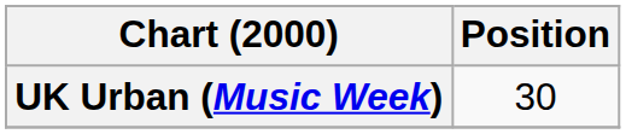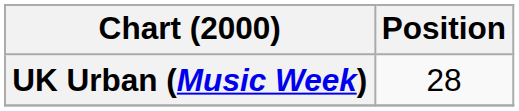 <table class="wikitable plainrowheaders" style="text-align:center">
 <tr>
 <th>Chart (2000)</th>
 <th>Position</th>
 </tr>
 <tr>
 <th scope="row">UK Urban (<em><a href='#'>Music Week</a></em>)</th>
-<td>30</td>
+<td>28</td>
 </tr>
 <tr>
 </tr>
 </table>
